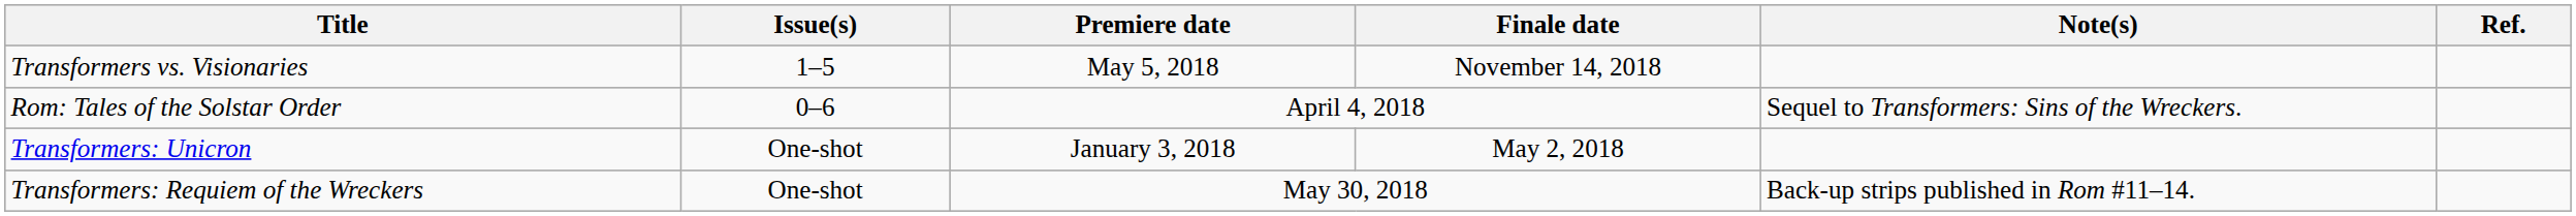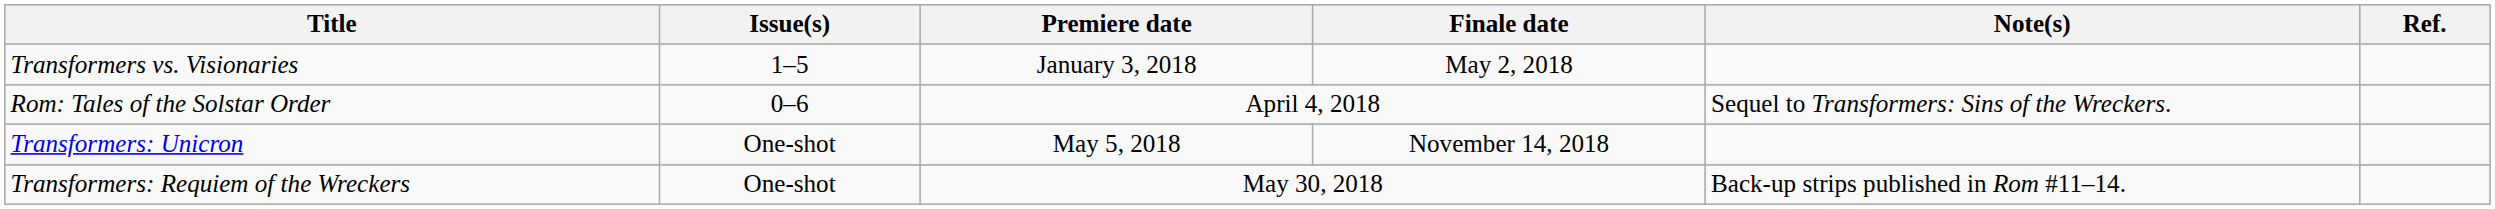 <table class="wikitable" width="100%">
 <tr>
 <th scope="col" width="25%">Title</th>
 <th scope="col" width="10%">Issue(s)</th>
 <th scope="col" width="15%">Premiere date</th>
 <th scope="col" width="15%">Finale date</th>
 <th scope="col" width="25%">Note(s)</th>
 <th scope="col" width="5%">Ref.</th>
 </tr>
 <tr>
 <td><em>Transformers vs. Visionaries</em></td>
 <td style="text-align: center;">1–5</td>
-<td style="text-align: center;">May 5, 2018</td>
-<td style="text-align: center;">November 14, 2018</td>
+<td style="text-align: center;">January 3, 2018</td>
+<td style="text-align: center;">May 2, 2018</td>
 <td></td>
 <td></td>
 </tr>
 <tr>
 <td><em>Rom: Tales of the Solstar Order</em></td>
 <td style="text-align: center;">0–6</td>
 <td style="text-align: center;" colspan="2">April 4, 2018</td>
 <td>Sequel to <em>Transformers: Sins of the Wreckers</em>.</td>
 <td></td>
 </tr>
 <tr>
 <td><em><a href='#'>Transformers: Unicron</a></em></td>
 <td style="text-align: center;">One-shot</td>
-<td style="text-align: center;">January 3, 2018</td>
-<td style="text-align: center;">May 2, 2018</td>
+<td style="text-align: center;">May 5, 2018</td>
+<td style="text-align: center;">November 14, 2018</td>
 <td></td>
 <td></td>
 </tr>
 <tr>
 <td><em>Transformers: Requiem of the Wreckers</em></td>
 <td style="text-align: center;">One-shot</td>
 <td style="text-align: center;" colspan="2">May 30, 2018</td>
 <td>Back-up strips published in <em>Rom</em> #11–14.</td>
 <td></td>
 </tr>
 </table>
